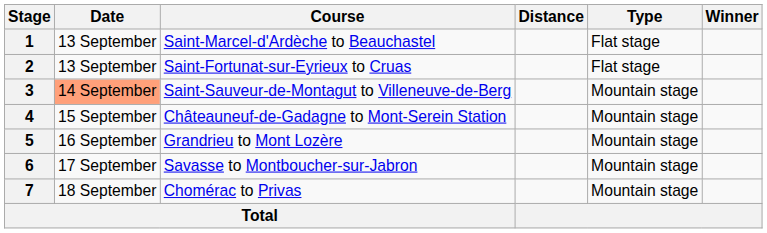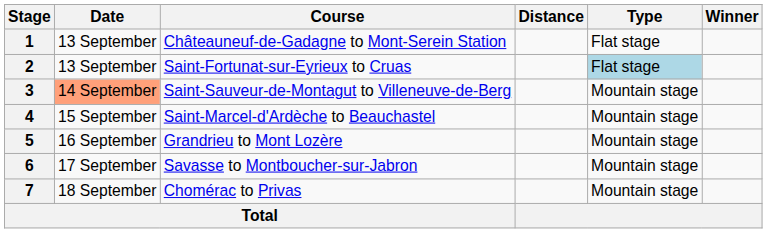 <table class=wikitable>
 <tr>
 <th>Stage</th>
 <th>Date</th>
 <th>Course</th>
 <th>Distance</th>
 <th>Type</th>
 <th>Winner</th>
 </tr>
 <tr>
 <th align=center>1</th>
 <td align=center>13 September</td>
-<td><a href='#'>Saint-Marcel-d'Ardèche</a> to <a href='#'>Beauchastel</a></td>
+<td><a href='#'>Châteauneuf-de-Gadagne</a> to <a href='#'>Mont-Serein Station</a></td>
 <td align=center></td>
 <td> Flat stage</td>
 <td></td>
 </tr>
 <tr>
 <th align=center>2</th>
 <td align=center>13 September</td>
 <td><a href='#'>Saint-Fortunat-sur-Eyrieux</a> to <a href='#'>Cruas</a></td>
 <td align=center></td>
-<td> Flat stage</td>
+<td style="background: lightblue;"> Flat stage</td>
 <td></td>
 </tr>
 <tr>
 <th align=center>3</th>
 <td align=center style="background: lightsalmon;">14 September</td>
 <td><a href='#'>Saint-Sauveur-de-Montagut</a> to <a href='#'>Villeneuve-de-Berg</a></td>
 <td align=center></td>
 <td> Mountain stage</td>
 <td></td>
 </tr>
 <tr>
 <th align=center>4</th>
 <td align=center>15 September</td>
-<td><a href='#'>Châteauneuf-de-Gadagne</a> to <a href='#'>Mont-Serein Station</a></td>
+<td><a href='#'>Saint-Marcel-d'Ardèche</a> to <a href='#'>Beauchastel</a></td>
 <td align=center></td>
 <td> Mountain stage</td>
 <td></td>
 </tr>
 <tr>
 <th align=center>5</th>
 <td align=center>16 September</td>
 <td><a href='#'>Grandrieu</a> to <a href='#'>Mont Lozère</a></td>
 <td align=center></td>
 <td> Mountain stage</td>
 <td></td>
 </tr>
 <tr>
 <th align=center>6</th>
 <td align=center>17 September</td>
 <td><a href='#'>Savasse</a> to <a href='#'>Montboucher-sur-Jabron</a></td>
 <td align=center></td>
 <td> Mountain stage</td>
 <td></td>
 </tr>
 <tr>
 <th align=center>7</th>
 <td align=center>18 September</td>
 <td><a href='#'>Chomérac</a> to <a href='#'>Privas</a></td>
 <td align=center></td>
 <td> Mountain stage</td>
 <td></td>
 </tr>
 <tr>
 <th colspan=3>Total</th>
 <th colspan=5></th>
 </tr>
 </table>
